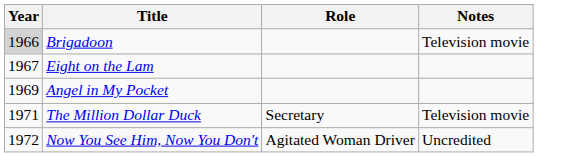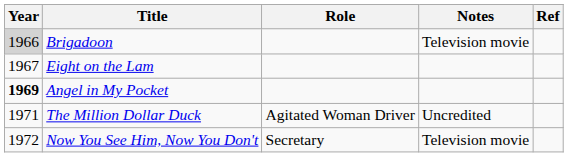 <table class="wikitable">
 <tr>
 <th>Year</th>
 <th>Title</th>
 <th>Role</th>
 <th>Notes</th>
+<th>Ref</th>
 </tr>
 <tr>
 <td style="background: lightgrey;">1966</td>
 <td><em><a href='#'>Brigadoon</a></em></td>
 <td></td>
 <td>Television movie</td>
+<td></td>
 </tr>
 <tr>
 <td>1967</td>
 <td><em><a href='#'>Eight on the Lam</a></em></td>
 <td></td>
 <td></td>
+<td></td>
 </tr>
 <tr>
-<td>1969</td>
+<td><strong>1969</strong></td>
 <td><em><a href='#'>Angel in My Pocket</a></em></td>
+<td></td>
 <td></td>
 <td></td>
 </tr>
 <tr>
 <td>1971</td>
 <td><em><a href='#'>The Million Dollar Duck</a></em></td>
-<td>Secretary</td>
-<td>Television movie</td>
+<td>Agitated Woman Driver</td>
+<td>Uncredited</td>
+<td></td>
 </tr>
 <tr>
 <td>1972</td>
 <td><em><a href='#'>Now You See Him, Now You Don't</a></em></td>
-<td>Agitated Woman Driver</td>
-<td>Uncredited</td>
+<td>Secretary</td>
+<td>Television movie</td>
+<td></td>
 </tr>
 </table>
